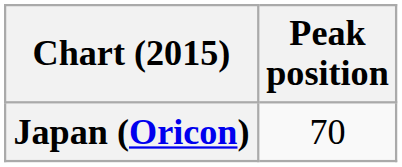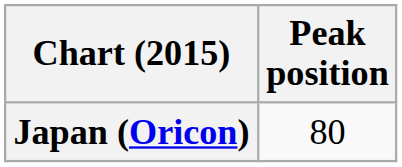 <table class="wikitable plainrowheaders" style="text-align:center;">
 <tr>
 <th>Chart (2015)</th>
 <th>Peak<br>position</th>
 </tr>
 <tr>
 <th scope="row">Japan (<a href='#'>Oricon</a>)</th>
-<td>70</td>
+<td>80</td>
 </tr>
 </table>
